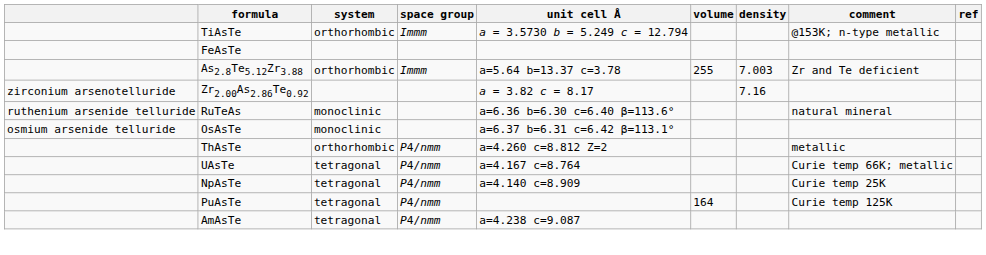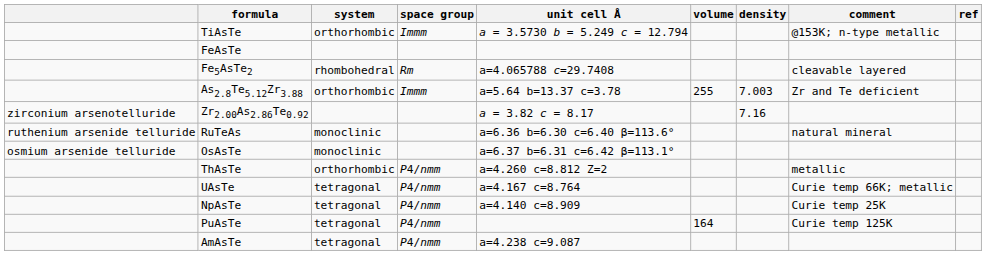 <table class="wikitable">
 <tr>
 <th></th>
 <th>formula</th>
 <th>system</th>
 <th>space group</th>
 <th>unit cell Å</th>
 <th>volume</th>
 <th>density</th>
 <th>comment</th>
 <th>ref</th>
 </tr>
 <tr>
 <td></td>
 <td>TiAsTe</td>
 <td>orthorhombic</td>
 <td><em>Immm</em></td>
 <td><em>a</em> = 3.5730 <em>b</em> = 5.249 <em>c</em> = 12.794</td>
 <td></td>
 <td></td>
 <td>@153K; n-type metallic</td>
 <td></td>
 </tr>
 <tr>
 <td></td>
 <td>FeAsTe</td>
 <td></td>
 <td></td>
 <td></td>
 <td></td>
 <td></td>
 <td></td>
+<td></td>
+</tr>
+<tr>
+<td></td>
+<td>Fe<sub>5</sub>AsTe<sub>2</sub></td>
+<td>rhombohedral</td>
+<td><em>R</em><em>m</em></td>
+<td>a=4.065788 <em>c</em>=29.7408</td>
+<td></td>
+<td></td>
+<td>cleavable layered</td>
 <td></td>
 </tr>
 <tr>
 <td></td>
 <td>As<sub>2.8</sub>Te<sub>5.12</sub>Zr<sub>3.88</sub></td>
 <td>orthorhombic</td>
 <td><em>Immm</em></td>
 <td>a=5.64 b=13.37 c=3.78</td>
 <td>255</td>
 <td>7.003</td>
 <td>Zr and Te deficient</td>
 <td></td>
 </tr>
 <tr>
 <td>zirconium arsenotelluride</td>
 <td>Zr<sub>2.00</sub>As<sub>2.86</sub>Te<sub>0.92</sub></td>
 <td></td>
 <td></td>
 <td><em>a</em> = 3.82 <em>c</em> = 8.17</td>
 <td></td>
 <td>7.16</td>
 <td></td>
 <td></td>
 </tr>
 <tr>
 <td>ruthenium arsenide telluride</td>
 <td>RuTeAs</td>
 <td>monoclinic</td>
 <td></td>
 <td>a=6.36 b=6.30 c=6.40 β=113.6°</td>
 <td></td>
 <td></td>
 <td>natural mineral</td>
 <td></td>
 </tr>
 <tr>
 <td>osmium arsenide telluride</td>
 <td>OsAsTe</td>
 <td>monoclinic</td>
 <td></td>
 <td>a=6.37 b=6.31 c=6.42 β=113.1°</td>
 <td></td>
 <td></td>
 <td></td>
 <td></td>
 </tr>
 <tr>
 <td></td>
 <td>ThAsTe</td>
 <td>orthorhombic</td>
 <td><em>P</em>4/<em>nmm</em></td>
 <td>a=4.260 c=8.812 Z=2</td>
 <td></td>
 <td></td>
 <td>metallic</td>
 <td></td>
 </tr>
 <tr>
 <td></td>
 <td>UAsTe</td>
 <td>tetragonal</td>
 <td><em>P</em>4/<em>nmm</em></td>
 <td>a=4.167 c=8.764</td>
 <td></td>
 <td></td>
 <td>Curie temp 66K; metallic</td>
 <td></td>
 </tr>
 <tr>
 <td></td>
 <td>NpAsTe</td>
 <td>tetragonal</td>
 <td><em>P</em>4/<em>nmm</em></td>
 <td>a=4.140 c=8.909</td>
 <td></td>
 <td></td>
 <td>Curie temp 25K</td>
 <td></td>
 </tr>
 <tr>
 <td></td>
 <td>PuAsTe</td>
 <td>tetragonal</td>
 <td><em>P</em>4/<em>nmm</em></td>
 <td></td>
 <td>164</td>
 <td></td>
 <td>Curie temp 125K</td>
 <td></td>
 </tr>
 <tr>
 <td></td>
 <td>AmAsTe</td>
 <td>tetragonal</td>
 <td><em>P</em>4/<em>nmm</em></td>
 <td>a=4.238 c=9.087</td>
 <td></td>
 <td></td>
 <td></td>
 <td></td>
 </tr>
 </table>
